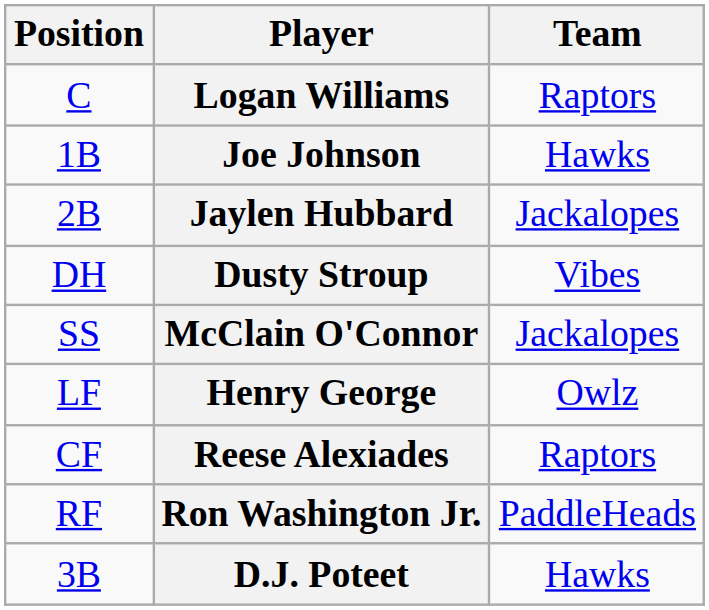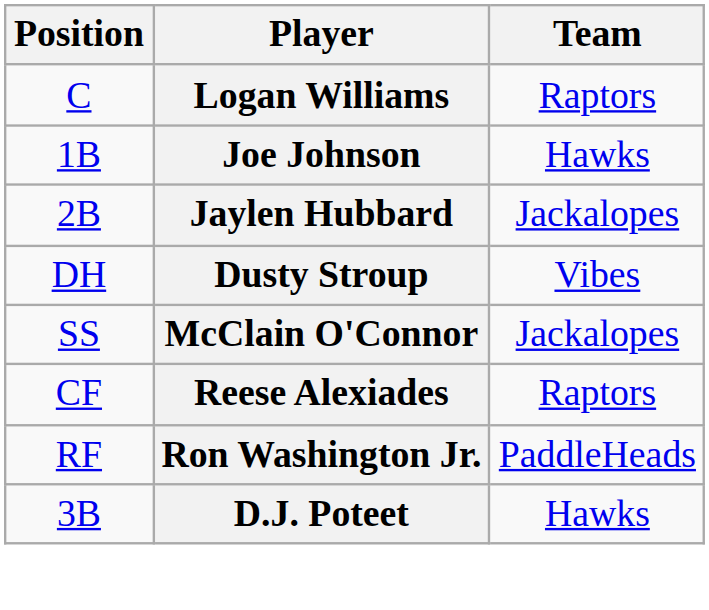 <table class="wikitable sortable plainrowheaders" style="text-align:center;">
 <tr>
 <th scope="col">Position</th>
 <th scope="col">Player</th>
 <th scope="col">Team</th>
 </tr>
 <tr>
 <td><a href='#'>C</a></td>
 <th scope="row" style="text-align:center">Logan Williams</th>
 <td><a href='#'>Raptors</a></td>
 </tr>
 <tr>
 <td><a href='#'>1B</a></td>
 <th scope="row" style="text-align:center">Joe Johnson</th>
 <td><a href='#'>Hawks</a></td>
 </tr>
 <tr>
 <td><a href='#'>2B</a></td>
 <th scope="row" style="text-align:center">Jaylen Hubbard</th>
 <td><a href='#'>Jackalopes</a></td>
 </tr>
 <tr>
 <td><a href='#'>DH</a></td>
 <th scope="row" style="text-align:center">Dusty Stroup</th>
 <td><a href='#'>Vibes</a></td>
 </tr>
 <tr>
 <td><a href='#'>SS</a></td>
 <th scope="row" style="text-align:center">McClain O'Connor</th>
 <td><a href='#'>Jackalopes</a></td>
 </tr>
 <tr>
-<td><a href='#'>LF</a></td>
-<th scope="row" style="text-align:center">Henry George</th>
-<td><a href='#'>Owlz</a></td>
-</tr>
-<tr>
 <td><a href='#'>CF</a></td>
 <th scope="row" style="text-align:center">Reese Alexiades</th>
 <td><a href='#'>Raptors</a></td>
 </tr>
 <tr>
 <td><a href='#'>RF</a></td>
 <th scope="row" style="text-align:center">Ron Washington Jr.</th>
 <td><a href='#'>PaddleHeads</a></td>
 </tr>
 <tr>
 <td><a href='#'>3B</a></td>
 <th scope="row" style="text-align:center">D.J. Poteet</th>
 <td><a href='#'>Hawks</a></td>
 </tr>
 </table>
